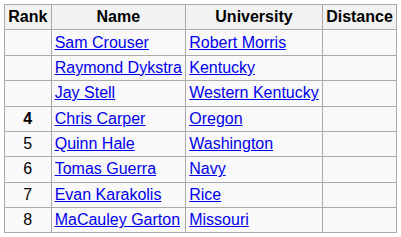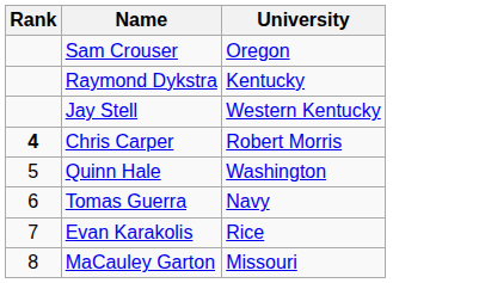 <table class="wikitable sortable" style="text-align:center">
 <tr>
 <th>Rank</th>
 <th>Name</th>
 <th>University</th>
-<th>Distance</th>
 </tr>
 <tr>
 <td></td>
 <td align=left><a href='#'>Sam Crouser</a></td>
-<td align="left"><a href='#'>Robert Morris</a></td>
-<td></td>
+<td align=left><a href='#'>Oregon</a></td>
 </tr>
 <tr>
 <td></td>
 <td align=left><a href='#'>Raymond Dykstra</a> </td>
 <td align="left"><a href='#'>Kentucky</a></td>
-<td></td>
 </tr>
 <tr>
 <td></td>
 <td align=left><a href='#'>Jay Stell</a></td>
 <td align="left"><a href='#'>Western Kentucky</a></td>
-<td></td>
 </tr>
 <tr>
 <td><strong>4</strong></td>
 <td align=left><a href='#'>Chris Carper</a></td>
-<td align=left><a href='#'>Oregon</a></td>
-<td></td>
+<td align="left"><a href='#'>Robert Morris</a></td>
 </tr>
 <tr>
 <td>5</td>
 <td align=left><a href='#'>Quinn Hale</a></td>
 <td align="left"><a href='#'>Washington</a></td>
-<td></td>
 </tr>
 <tr>
 <td>6</td>
 <td align=left><a href='#'>Tomas Guerra</a> </td>
 <td align="left"><a href='#'>Navy</a></td>
-<td></td>
 </tr>
 <tr>
 <td>7</td>
 <td align=left><a href='#'>Evan Karakolis</a> </td>
 <td align=left><a href='#'>Rice</a></td>
-<td></td>
 </tr>
 <tr>
 <td>8</td>
 <td align=left><a href='#'>MaCauley Garton</a></td>
 <td align="left"><a href='#'>Missouri</a></td>
-<td></td>
 </tr>
 </table>
